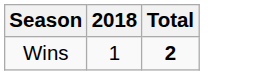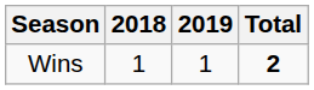 <table class="wikitable">
 <tr>
 <th>Season</th>
 <th>2018</th>
+<th>2019</th>
 <th><strong>Total</strong></th>
 </tr>
 <tr align=center>
 <td>Wins</td>
 <td>1</td>
+<td>1</td>
 <td><strong>2</strong></td>
 </tr>
 </table>
